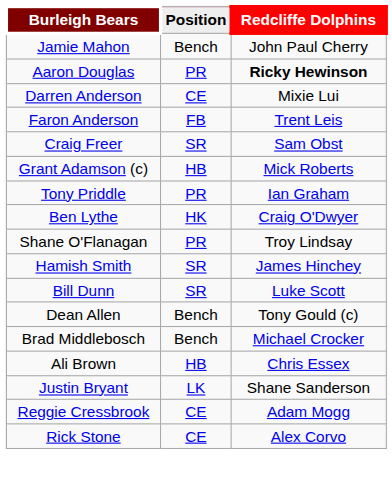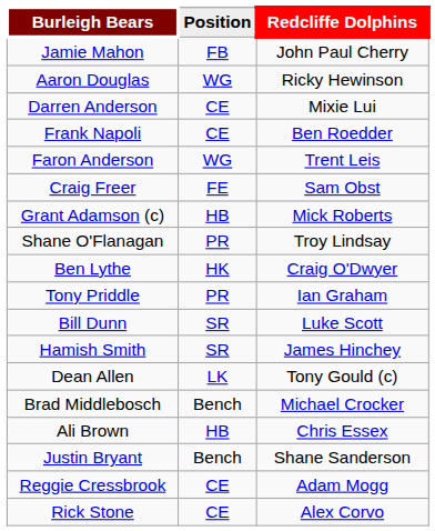 <table class="wikitable" style="float:right; font-size:90%; text-align:center; margin-left:1em;">
 <tr style="background:#f03;">
 <th align="centre" width="136" style="border: 3px solid white; background: maroon; color: white">Burleigh Bears</th>
 <th align="center" style="background: #eeeeee; color: black">Position</th>
 <th align="centre" width="136" style="border: 3px solid red; background: red; color: white">Redcliffe Dolphins</th>
 </tr>
 <tr>
 <td><a href='#'>Jamie Mahon</a></td>
-<td>Bench</td>
+<td><a href='#'>FB</a></td>
 <td>John Paul Cherry</td>
 </tr>
 <tr>
 <td><a href='#'>Aaron Douglas</a></td>
-<td><a href='#'>PR</a></td>
-<td><strong>Ricky Hewinson</strong></td>
+<td><a href='#'>WG</a></td>
+<td>Ricky Hewinson</td>
 </tr>
 <tr>
 <td><a href='#'>Darren Anderson</a></td>
 <td><a href='#'>CE</a></td>
 <td>Mixie Lui</td>
 </tr>
 <tr>
+<td><a href='#'>Frank Napoli</a></td>
+<td><a href='#'>CE</a></td>
+<td><a href='#'>Ben Roedder</a></td>
+</tr>
+<tr>
 <td><a href='#'>Faron Anderson</a></td>
-<td><a href='#'>FB</a></td>
+<td><a href='#'>WG</a></td>
 <td><a href='#'>Trent Leis</a></td>
 </tr>
 <tr>
 <td><a href='#'>Craig Freer</a></td>
-<td><a href='#'>SR</a></td>
+<td><a href='#'>FE</a></td>
 <td><a href='#'>Sam Obst</a></td>
 </tr>
 <tr>
 <td><a href='#'>Grant Adamson</a> (c)</td>
 <td><a href='#'>HB</a></td>
 <td><a href='#'>Mick Roberts</a></td>
 </tr>
 <tr>
-<td><a href='#'>Tony Priddle</a></td>
+<td>Shane O'Flanagan</td>
 <td><a href='#'>PR</a></td>
-<td><a href='#'>Ian Graham</a></td>
+<td>Troy Lindsay</td>
 </tr>
 <tr>
 <td><a href='#'>Ben Lythe</a></td>
 <td><a href='#'>HK</a></td>
 <td><a href='#'>Craig O'Dwyer</a></td>
 </tr>
 <tr>
-<td>Shane O'Flanagan</td>
+<td><a href='#'>Tony Priddle</a></td>
 <td><a href='#'>PR</a></td>
-<td>Troy Lindsay</td>
+<td><a href='#'>Ian Graham</a></td>
+</tr>
+<tr>
+<td><a href='#'>Bill Dunn</a></td>
+<td><a href='#'>SR</a></td>
+<td><a href='#'>Luke Scott</a></td>
 </tr>
 <tr>
 <td><a href='#'>Hamish Smith</a></td>
 <td><a href='#'>SR</a></td>
 <td><a href='#'>James Hinchey</a></td>
 </tr>
 <tr>
-<td><a href='#'>Bill Dunn</a></td>
-<td><a href='#'>SR</a></td>
-<td><a href='#'>Luke Scott</a></td>
-</tr>
-<tr>
 <td>Dean Allen</td>
-<td>Bench</td>
+<td><a href='#'>LK</a></td>
 <td>Tony Gould (c)</td>
 </tr>
 <tr>
 <td>Brad Middlebosch</td>
 <td>Bench</td>
 <td><a href='#'>Michael Crocker</a></td>
 </tr>
 <tr>
 <td>Ali Brown</td>
 <td><a href='#'>HB</a></td>
 <td><a href='#'>Chris Essex</a></td>
 </tr>
 <tr>
 <td><a href='#'>Justin Bryant</a></td>
-<td><a href='#'>LK</a></td>
+<td>Bench</td>
 <td>Shane Sanderson</td>
 </tr>
 <tr>
 <td><a href='#'>Reggie Cressbrook</a></td>
 <td><a href='#'>CE</a></td>
 <td><a href='#'>Adam Mogg</a></td>
 </tr>
 <tr>
 <td><a href='#'>Rick Stone</a></td>
 <td><a href='#'>CE</a></td>
 <td><a href='#'>Alex Corvo</a></td>
 </tr>
 </table>
